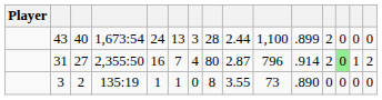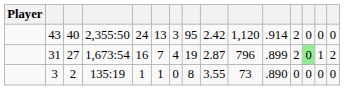 <table class="wikitable sortable" style="text-align:center;">
 <tr>
 <th>Player</th>
 <th></th>
 <th></th>
 <th></th>
 <th></th>
 <th></th>
 <th></th>
 <th></th>
 <th></th>
 <th></th>
 <th></th>
 <th></th>
 <th></th>
 <th></th>
 <th></th>
 </tr>
 <tr>
 <td></td>
 <td>43</td>
 <td>40</td>
-<td>1,673:54</td>
+<td>2,355:50</td>
 <td>24</td>
 <td>13</td>
 <td>3</td>
-<td>28</td>
-<td>2.44</td>
-<td>1,100</td>
-<td>.899</td>
+<td>95</td>
+<td>2.42</td>
+<td>1,120</td>
+<td>.914</td>
 <td>2</td>
 <td>0</td>
 <td>0</td>
 <td>0</td>
 </tr>
 <tr>
 <td></td>
 <td>31</td>
 <td>27</td>
-<td>2,355:50</td>
+<td>1,673:54</td>
 <td>16</td>
 <td>7</td>
 <td>4</td>
-<td>80</td>
+<td>19</td>
 <td>2.87</td>
 <td>796</td>
-<td>.914</td>
+<td>.899</td>
 <td>2</td>
 <td style="background: lightgreen;">0</td>
 <td>1</td>
 <td>2</td>
 </tr>
 <tr>
 <td></td>
 <td>3</td>
 <td>2</td>
 <td>135:19</td>
 <td>1</td>
 <td>1</td>
 <td>0</td>
 <td>8</td>
 <td>3.55</td>
 <td>73</td>
 <td>.890</td>
 <td>0</td>
 <td>0</td>
 <td>0</td>
 <td>0</td>
 </tr>
 </table>
